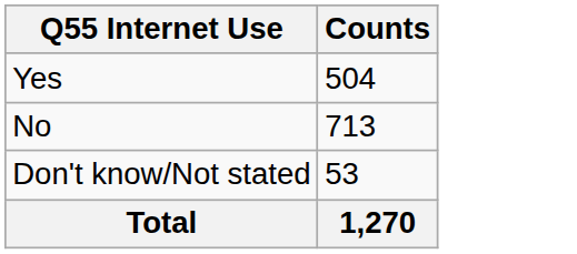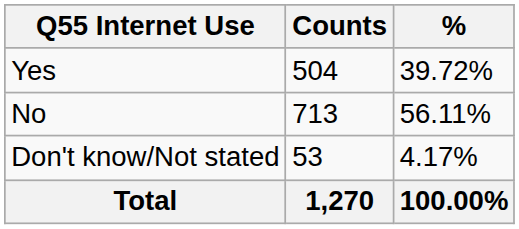 <table class="wikitable sortable">
 <tr>
 <th>Q55 Internet Use</th>
 <th>Counts</th>
+<th>%</th>
 </tr>
 <tr>
 <td>Yes</td>
 <td>504</td>
+<td>39.72%</td>
 </tr>
 <tr>
 <td>No</td>
 <td>713</td>
+<td>56.11%</td>
 </tr>
 <tr>
 <td>Don't know/Not stated</td>
 <td>53</td>
+<td>4.17%</td>
 </tr>
 <tr>
 <th>Total</th>
 <th>1,270</th>
+<th>100.00%</th>
 </tr>
 </table>
